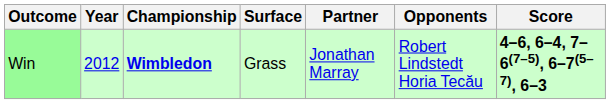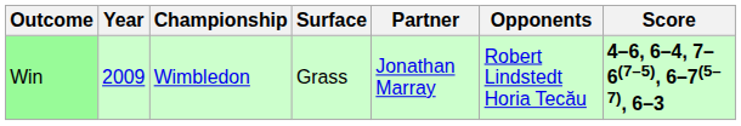 <table class="sortable wikitable">
 <tr>
 <th>Outcome</th>
 <th>Year</th>
 <th>Championship</th>
 <th>Surface</th>
 <th>Partner</th>
 <th>Opponents</th>
 <th class="unsortable">Score</th>
 </tr>
 <tr bgcolor=#CCFFCC>
 <td bgcolor=#98FB98>Win</td>
-<td><a href='#'>2012</a></td>
-<td><strong><a href='#'>Wimbledon</a></strong></td>
+<td><a href='#'>2009</a></td>
+<td><a href='#'>Wimbledon</a></td>
 <td>Grass</td>
 <td> <a href='#'>Jonathan Marray</a></td>
 <td> <a href='#'>Robert Lindstedt</a><br> <a href='#'>Horia Tecău</a></td>
 <td><strong>4–6, 6–4, 7–6<sup>(7–5)</sup>, 6–7<sup>(5–7)</sup>, 6–3</strong></td>
 </tr>
 </table>
